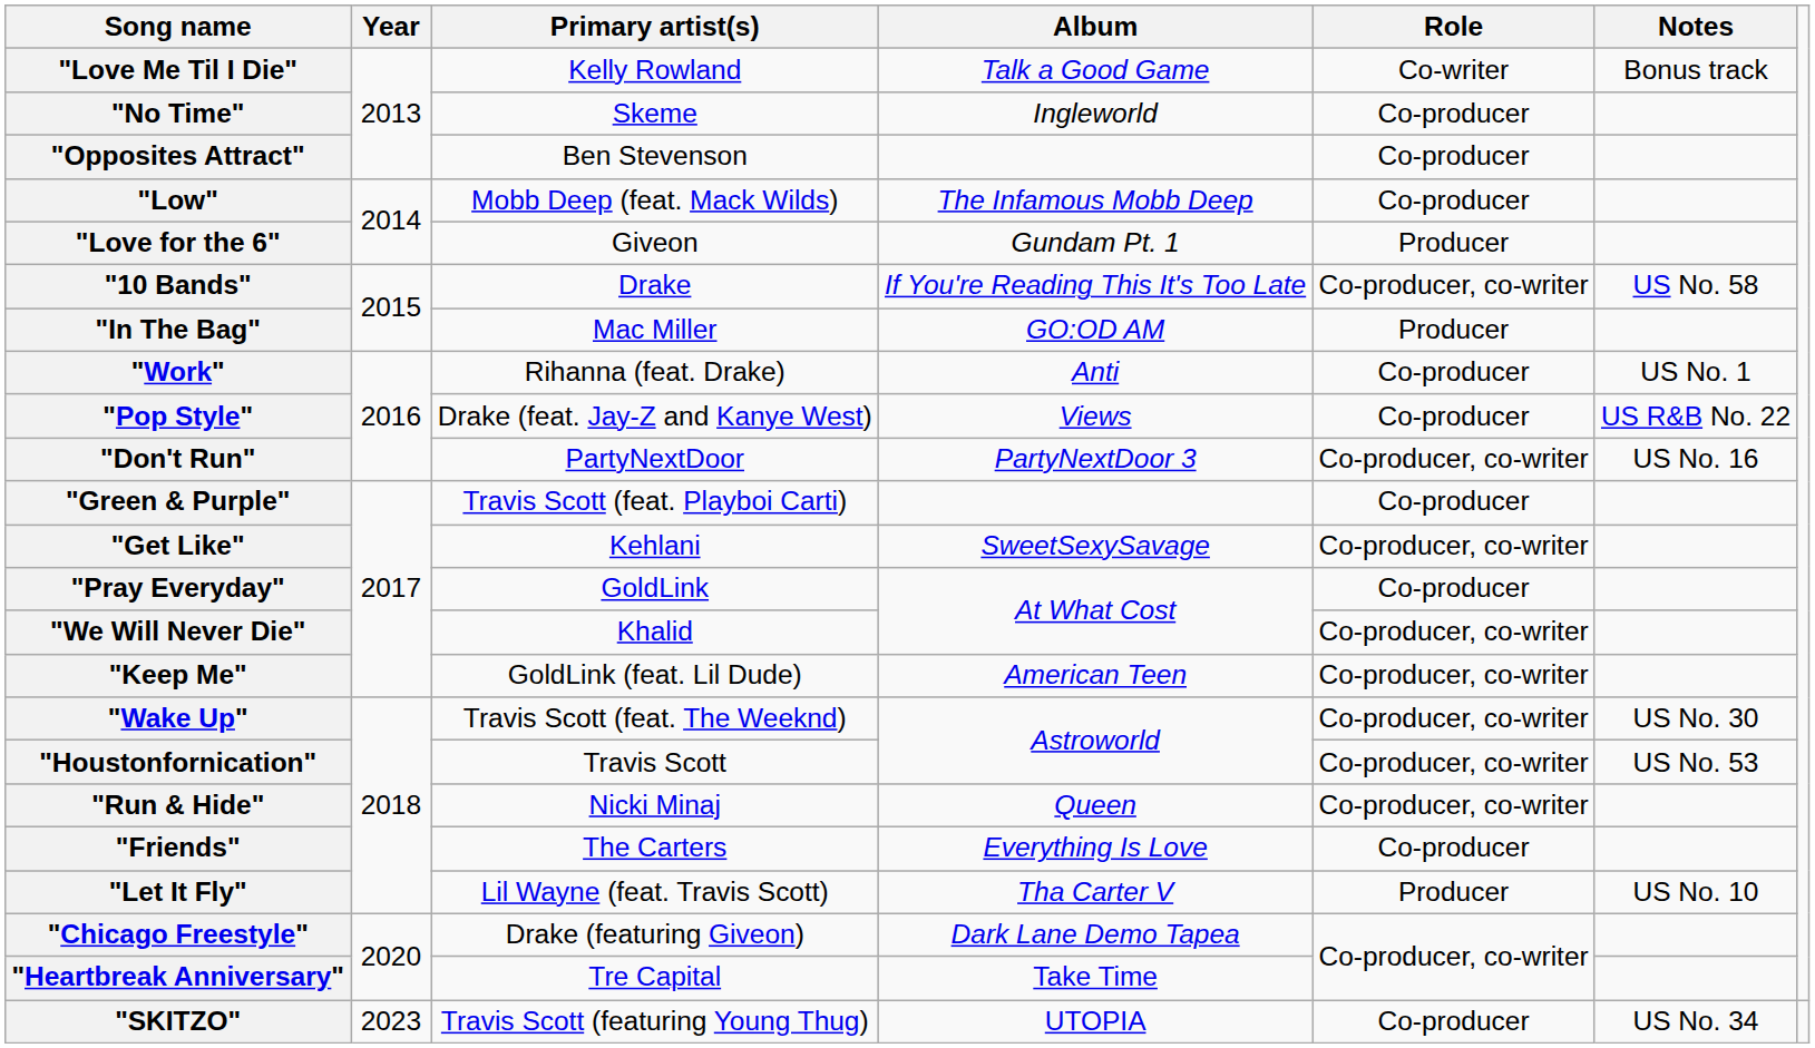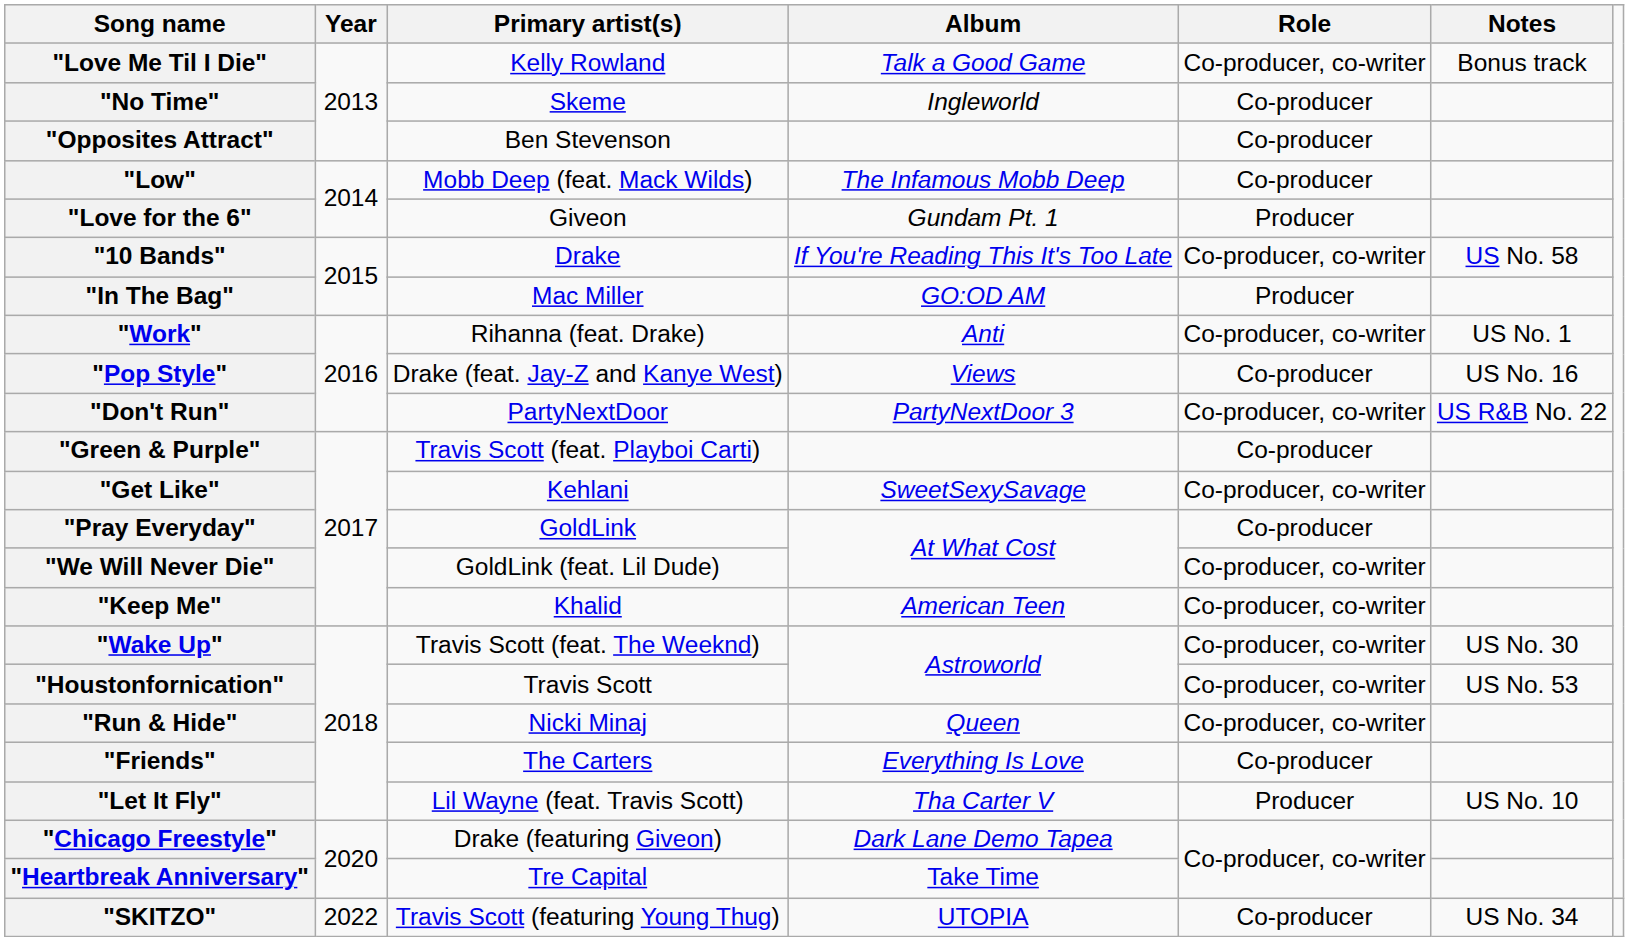 <table class="wikitable plainrowheaders" style="text-align:center;">
 <tr>
 <th scope="col" rowspan="1">Song name<br></th>
 <th scope="col" rowspan="1" style="width:2.5em;">Year</th>
 <th scope="col" rowspan="1">Primary artist(s)</th>
 <th scope="col" rowspan="1">Album</th>
 <th scope="col" rowspan="1">Role</th>
 <th scope="col" rowspan="1">Notes</th>
 </tr>
 <tr>
 <th scope="row">"Love Me Til I Die"</th>
 <td rowspan="3">2013</td>
 <td><a href='#'>Kelly Rowland</a></td>
 <td><em><a href='#'>Talk a Good Game</a></em></td>
-<td>Co-writer</td>
+<td>Co-producer, co-writer</td>
 <td>Bonus track</td>
 </tr>
 <tr>
 <th scope="row">"No Time"</th>
 <td><a href='#'>Skeme</a></td>
 <td><em>Ingleworld</em></td>
 <td>Co-producer</td>
 <td></td>
 </tr>
 <tr>
 <th scope="row">"Opposites Attract"</th>
 <td>Ben Stevenson</td>
 <td></td>
 <td>Co-producer</td>
 <td></td>
 </tr>
 <tr>
 <th scope="row">"Low"</th>
 <td rowspan="2">2014</td>
 <td><a href='#'>Mobb Deep</a> (feat. <a href='#'>Mack Wilds</a>)</td>
 <td><em><a href='#'>The Infamous Mobb Deep</a></em></td>
 <td>Co-producer</td>
 <td></td>
 </tr>
 <tr>
 <th scope="row">"Love for the 6"</th>
 <td>Giveon</td>
 <td><em>Gundam Pt. 1</em></td>
 <td>Producer</td>
 <td></td>
 </tr>
 <tr>
 <th scope="row">"10 Bands"</th>
 <td rowspan="2">2015</td>
 <td><a href='#'>Drake</a></td>
 <td><em><a href='#'>If You're Reading This It's Too Late</a></em></td>
 <td>Co-producer, co-writer</td>
 <td><a href='#'>US</a> No. 58</td>
 </tr>
 <tr>
 <th scope="row">"In The Bag"</th>
 <td><a href='#'>Mac Miller</a></td>
 <td><em><a href='#'>GO:OD AM</a></em></td>
 <td>Producer</td>
 <td></td>
 </tr>
 <tr>
 <th scope="row">"<a href='#'>Work</a>"</th>
 <td rowspan="3">2016</td>
 <td>Rihanna (feat. Drake)</td>
 <td><em><a href='#'>Anti</a></em></td>
-<td>Co-producer</td>
+<td>Co-producer, co-writer</td>
 <td>US No. 1</td>
 </tr>
 <tr>
 <th scope="row">"<a href='#'>Pop Style</a>"</th>
 <td>Drake (feat. <a href='#'>Jay-Z</a> and <a href='#'>Kanye West</a>)</td>
 <td><em><a href='#'>Views</a></em></td>
 <td>Co-producer</td>
-<td><a href='#'>US R&B</a> No. 22</td>
+<td>US No. 16</td>
 </tr>
 <tr>
 <th scope="row">"Don't Run"</th>
 <td><a href='#'>PartyNextDoor</a></td>
 <td><em><a href='#'>PartyNextDoor 3</a></em></td>
 <td>Co-producer, co-writer</td>
-<td>US No. 16</td>
+<td><a href='#'>US R&B</a> No. 22</td>
 </tr>
 <tr>
 <th scope="row">"Green & Purple"</th>
 <td rowspan="5">2017</td>
 <td><a href='#'>Travis Scott</a> (feat. <a href='#'>Playboi Carti</a>)</td>
 <td></td>
 <td>Co-producer</td>
 <td></td>
 </tr>
 <tr>
 <th scope="row">"Get Like"</th>
 <td><a href='#'>Kehlani</a></td>
 <td><em><a href='#'>SweetSexySavage</a></em></td>
 <td>Co-producer, co-writer</td>
 <td></td>
 </tr>
 <tr>
 <th scope="row">"Pray Everyday"</th>
 <td><a href='#'>GoldLink</a></td>
 <td rowspan="2"><em><a href='#'>At What Cost</a></em></td>
 <td>Co-producer</td>
 <td></td>
 </tr>
 <tr>
 <th scope="row">"We Will Never Die"</th>
-<td><a href='#'>Khalid</a></td>
+<td>GoldLink (feat. Lil Dude)</td>
 <td>Co-producer, co-writer</td>
 <td></td>
 </tr>
 <tr>
 <th scope="row">"Keep Me"</th>
-<td>GoldLink (feat. Lil Dude)</td>
+<td><a href='#'>Khalid</a></td>
 <td><em><a href='#'>American Teen</a></em></td>
 <td>Co-producer, co-writer</td>
 <td></td>
 </tr>
 <tr>
 <th scope="row">"<a href='#'>Wake Up</a>"</th>
 <td rowspan="5">2018</td>
 <td>Travis Scott (feat. <a href='#'>The Weeknd</a>)</td>
 <td rowspan="2"><em><a href='#'>Astroworld</a></em></td>
 <td>Co-producer, co-writer</td>
 <td>US No. 30</td>
 </tr>
 <tr>
 <th scope="row">"Houstonfornication"</th>
 <td>Travis Scott</td>
 <td>Co-producer, co-writer</td>
 <td>US No. 53</td>
 </tr>
 <tr>
 <th scope="row">"Run & Hide"</th>
 <td><a href='#'>Nicki Minaj</a></td>
 <td><em><a href='#'>Queen</a></em></td>
 <td>Co-producer, co-writer</td>
 <td></td>
 </tr>
 <tr>
 <th scope="row">"Friends"</th>
 <td><a href='#'>The Carters</a></td>
 <td><em><a href='#'>Everything Is Love</a></em></td>
 <td>Co-producer</td>
 <td></td>
 </tr>
 <tr>
 <th scope="row">"Let It Fly"</th>
 <td><a href='#'>Lil Wayne</a> (feat. Travis Scott)</td>
 <td><em><a href='#'>Tha Carter V</a></em></td>
 <td>Producer</td>
 <td>US No. 10</td>
 </tr>
 <tr>
 <th scope="row">"<a href='#'>Chicago Freestyle</a>"</th>
 <td rowspan="2">2020</td>
 <td>Drake (featuring <a href='#'>Giveon</a>)</td>
 <td><em><a href='#'>Dark Lane Demo Tapea</a></em></td>
 <td rowspan="2">Co-producer, co-writer</td>
 <td></td>
 </tr>
 <tr>
 <th scope="row">"<a href='#'>Heartbreak Anniversary</a>"</th>
 <td><a href='#'>Tre Capital</a></td>
 <td><a href='#'>Take Time</a></td>
 <td></td>
 </tr>
 <tr>
 <th scope="row">"SKITZO"</th>
-<td rowspan="1">2023</td>
+<td rowspan="1">2022</td>
 <td><a href='#'>Travis Scott</a> (featuring <a href='#'>Young Thug</a>)</td>
 <td><a href='#'>UTOPIA</a></td>
 <td rowspan="1">Co-producer</td>
 <td>US No. 34</td>
 <td></td>
 </tr>
 </table>
